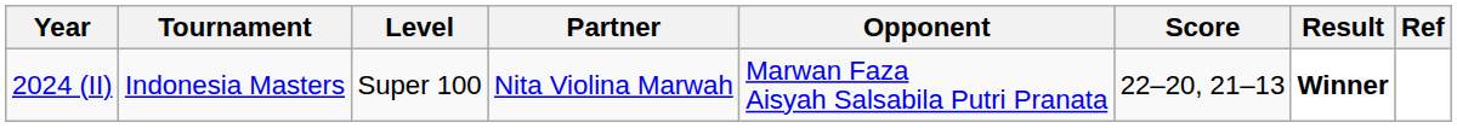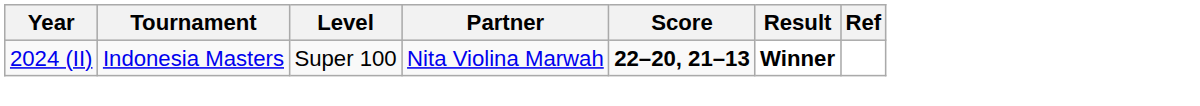 <table class="sortable wikitable" style="font-size: 90%;">
 <tr>
 <th>Year</th>
 <th>Tournament</th>
 <th>Level</th>
 <th>Partner</th>
-<th>Opponent</th>
 <th>Score</th>
 <th>Result</th>
 <th>Ref</th>
 </tr>
 <tr>
 <td align="center"><a href='#'>2024 (II)</a></td>
 <td align="left"><a href='#'>Indonesia Masters</a></td>
 <td align="left">Super 100</td>
 <td align="left"> <a href='#'>Nita Violina Marwah</a></td>
-<td align="left"> <a href='#'>Marwan Faza</a><br> <a href='#'>Aisyah Salsabila Putri Pranata</a></td>
-<td align="left">22–20, 21–13</td>
+<td align="left"><strong>22–20, 21–13</strong></td>
 <td style="text-align:left; background:white"> <strong>Winner</strong></td>
 <td style="text-align:center; background:white"></td>
 </tr>
 </table>
